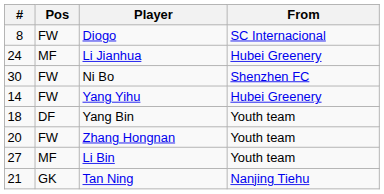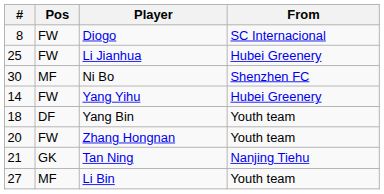 <table width=35% class="wikitable" style="font-size:95%; text-align:left">
 <tr>
 <th>#</th>
 <th>Pos</th>
 <th>Player</th>
 <th>From</th>
 </tr>
 <tr --->
 <td align=center>8</td>
 <td>FW</td>
 <td> <a href='#'>Diogo</a></td>
 <td> <a href='#'>SC Internacional</a></td>
 </tr>
 <tr --->
-<td>24</td>
-<td>MF</td>
+<td>25</td>
+<td>FW</td>
 <td> <a href='#'>Li Jianhua</a></td>
 <td> <a href='#'>Hubei Greenery</a></td>
 </tr>
 <tr --->
 <td>30</td>
-<td>FW</td>
+<td>MF</td>
 <td> Ni Bo</td>
 <td> <a href='#'>Shenzhen FC</a></td>
 </tr>
 <tr --->
 <td>14</td>
 <td>FW</td>
 <td> <a href='#'>Yang Yihu</a></td>
 <td> <a href='#'>Hubei Greenery</a></td>
 </tr>
 <tr --->
 <td>18</td>
 <td>DF</td>
 <td> Yang Bin</td>
 <td>Youth team</td>
 </tr>
 <tr --->
 <td>20</td>
 <td>FW</td>
 <td> <a href='#'>Zhang Hongnan</a></td>
 <td>Youth team</td>
 </tr>
 <tr --->
+<td>21</td>
+<td>GK</td>
+<td> <a href='#'>Tan Ning</a></td>
+<td> <a href='#'>Nanjing Tiehu</a></td>
+</tr>
+<tr --->
 <td>27</td>
 <td>MF</td>
 <td> <a href='#'>Li Bin</a></td>
 <td>Youth team</td>
 </tr>
-<tr --->
-<td>21</td>
-<td>GK</td>
-<td> <a href='#'>Tan Ning</a></td>
-<td> <a href='#'>Nanjing Tiehu</a></td>
-</tr>
 </table>
